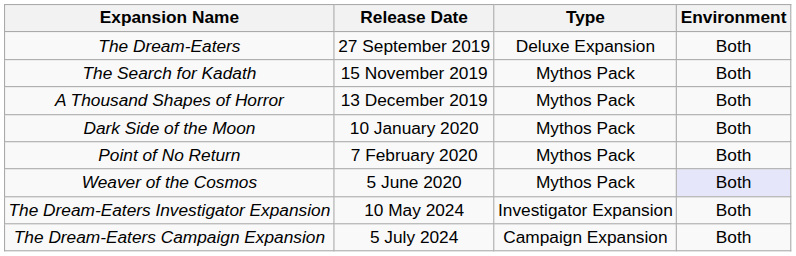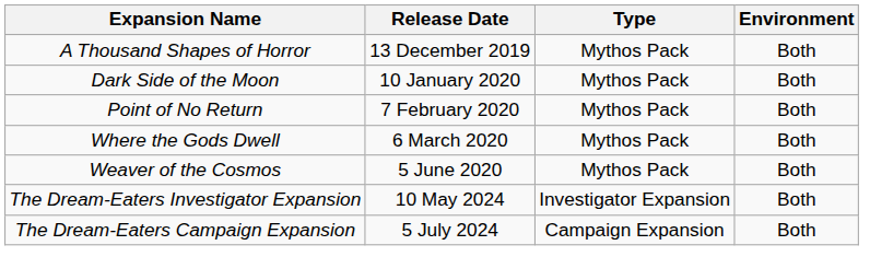 <table class="wikitable" style="text-align:center">
 <tr>
 <th>Expansion Name</th>
 <th>Release Date</th>
 <th>Type</th>
 <th>Environment</th>
-</tr>
-<tr>
-<td><em>The Dream-Eaters</em></td>
-<td>27 September 2019</td>
-<td>Deluxe Expansion</td>
-<td>Both</td>
-</tr>
-<tr>
-<td><em>The Search for Kadath</em></td>
-<td>15 November 2019</td>
-<td>Mythos Pack</td>
-<td>Both</td>
 </tr>
 <tr>
 <td><em>A Thousand Shapes of Horror</em></td>
 <td>13 December 2019</td>
 <td>Mythos Pack</td>
 <td>Both</td>
 </tr>
 <tr>
 <td><em>Dark Side of the Moon</em></td>
 <td>10 January 2020</td>
 <td>Mythos Pack</td>
 <td>Both</td>
 </tr>
 <tr>
 <td><em>Point of No Return</em></td>
 <td>7 February 2020</td>
 <td>Mythos Pack</td>
 <td>Both</td>
 </tr>
 <tr>
+<td><em>Where the Gods Dwell</em></td>
+<td>6 March 2020</td>
+<td>Mythos Pack</td>
+<td>Both</td>
+</tr>
+<tr>
 <td><em>Weaver of the Cosmos</em></td>
 <td>5 June 2020</td>
 <td>Mythos Pack</td>
-<td style="background: lavender;">Both</td>
+<td>Both</td>
 </tr>
 <tr>
 <td><em>The Dream-Eaters Investigator Expansion</em></td>
 <td>10 May 2024</td>
 <td>Investigator Expansion</td>
 <td>Both</td>
 </tr>
 <tr>
 <td><em>The Dream-Eaters Campaign Expansion</em></td>
 <td>5 July 2024</td>
 <td>Campaign Expansion</td>
 <td>Both</td>
 </tr>
 </table>
